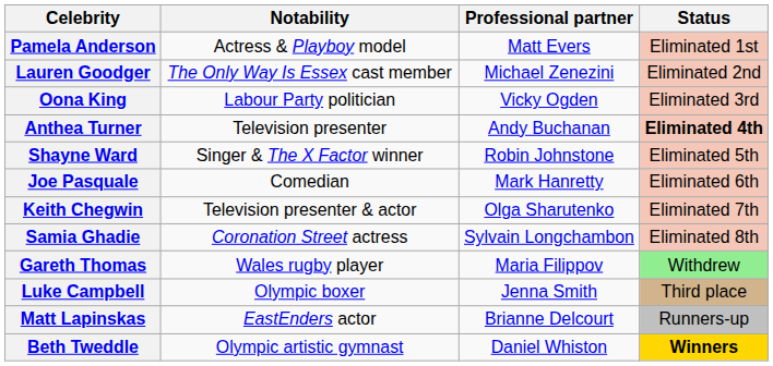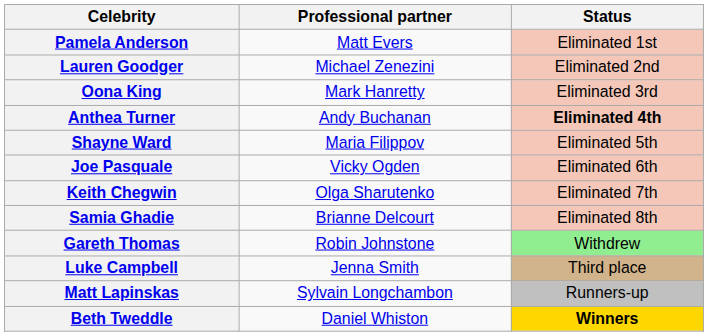 <table class="wikitable sortable" style="text-align:center; width:80%">
 <tr>
 <th scope="col">Celebrity</th>
-<th scope="col" class="unsortable">Notability</th>
 <th scope="col">Professional partner</th>
 <th scope="col">Status</th>
 </tr>
 <tr>
 <th scope="row"><a href='#'>Pamela Anderson</a></th>
-<td>Actress & <em><a href='#'>Playboy</a></em> model</td>
 <td><a href='#'>Matt Evers</a></td>
 <td bgcolor="f4c7b8">Eliminated 1st</td>
 </tr>
 <tr>
 <th scope="row"><a href='#'>Lauren Goodger</a></th>
-<td><em><a href='#'>The Only Way Is Essex</a></em> cast member</td>
 <td><a href='#'>Michael Zenezini</a></td>
 <td bgcolor="f4c7b8">Eliminated 2nd</td>
 </tr>
 <tr>
 <th scope="row"><a href='#'>Oona King</a></th>
-<td><a href='#'>Labour Party</a> politician</td>
-<td><a href='#'>Vicky Ogden</a></td>
+<td><a href='#'>Mark Hanretty</a></td>
 <td bgcolor="f4c7b8">Eliminated 3rd</td>
 </tr>
 <tr>
 <th scope="row"><a href='#'>Anthea Turner</a></th>
-<td>Television presenter</td>
 <td><a href='#'>Andy Buchanan</a></td>
 <td bgcolor="f4c7b8"><strong>Eliminated 4th</strong></td>
 </tr>
 <tr>
 <th scope="row"><a href='#'>Shayne Ward</a></th>
-<td>Singer & <em><a href='#'>The X Factor</a></em> winner</td>
-<td><a href='#'>Robin Johnstone</a></td>
+<td><a href='#'>Maria Filippov</a></td>
 <td bgcolor="f4c7b8">Eliminated 5th</td>
 </tr>
 <tr>
 <th scope="row"><a href='#'>Joe Pasquale</a></th>
-<td>Comedian</td>
-<td><a href='#'>Mark Hanretty</a></td>
+<td><a href='#'>Vicky Ogden</a></td>
 <td bgcolor="f4c7b8">Eliminated 6th</td>
 </tr>
 <tr>
 <th scope="row"><a href='#'>Keith Chegwin</a></th>
-<td>Television presenter & actor</td>
 <td><a href='#'>Olga Sharutenko</a></td>
 <td bgcolor="f4c7b8">Eliminated 7th</td>
 </tr>
 <tr>
 <th scope="row"><a href='#'>Samia Ghadie</a></th>
-<td><em><a href='#'>Coronation Street</a></em> actress</td>
-<td><a href='#'>Sylvain Longchambon</a></td>
+<td><a href='#'>Brianne Delcourt</a></td>
 <td bgcolor="f4c7b8">Eliminated 8th</td>
 </tr>
 <tr>
 <th scope="row"><a href='#'>Gareth Thomas</a></th>
-<td><a href='#'>Wales rugby</a> player</td>
-<td><a href='#'>Maria Filippov</a></td>
+<td><a href='#'>Robin Johnstone</a></td>
 <td bgcolor="lightgreen">Withdrew</td>
 </tr>
 <tr>
 <th scope="row"><a href='#'>Luke Campbell</a></th>
-<td><a href='#'>Olympic boxer</a></td>
 <td><a href='#'>Jenna Smith</a></td>
 <td bgcolor="tan">Third place</td>
 </tr>
 <tr>
 <th scope="row"><a href='#'>Matt Lapinskas</a></th>
-<td><em><a href='#'>EastEnders</a></em> actor</td>
-<td><a href='#'>Brianne Delcourt</a></td>
+<td><a href='#'>Sylvain Longchambon</a></td>
 <td bgcolor="silver">Runners-up</td>
 </tr>
 <tr>
 <th scope="row"><a href='#'>Beth Tweddle</a></th>
-<td><a href='#'>Olympic artistic gymnast</a></td>
 <td><a href='#'>Daniel Whiston</a></td>
 <td bgcolor="gold"><strong>Winners</strong></td>
 </tr>
 </table>
